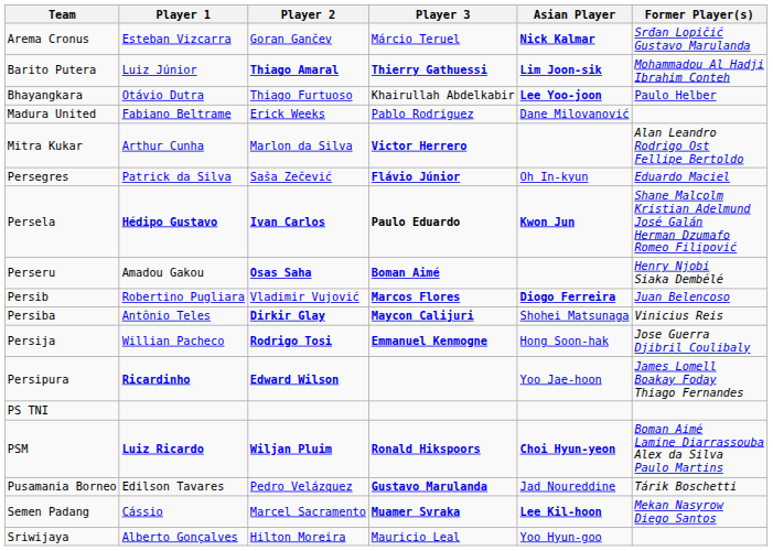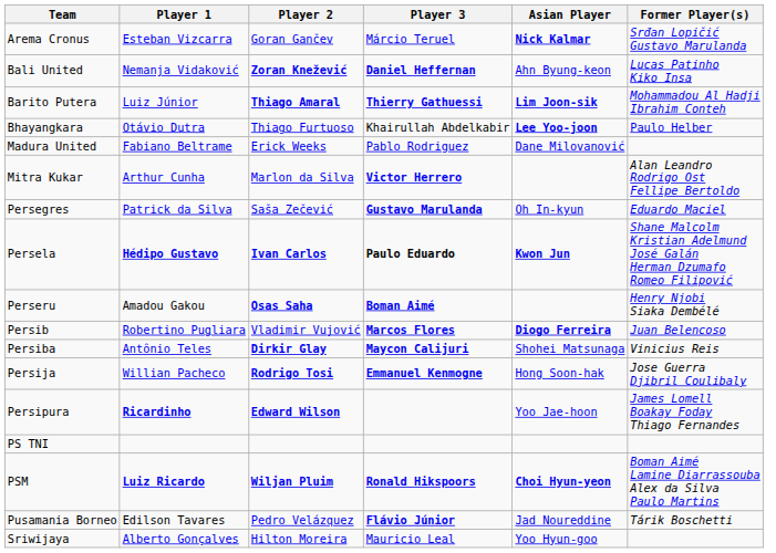 <table class="wikitable">
 <tr>
 <th>Team</th>
 <th>Player 1</th>
 <th>Player 2</th>
 <th>Player 3</th>
 <th>Asian Player</th>
 <th>Former Player(s)</th>
 </tr>
 <tr>
 <td>Arema Cronus</td>
 <td> <a href='#'>Esteban Vizcarra</a></td>
 <td> <a href='#'>Goran Gančev</a></td>
 <td> <a href='#'>Márcio Teruel</a></td>
 <td> <strong><a href='#'>Nick Kalmar</a></strong></td>
 <td> <em><a href='#'>Srđan Lopičić</a></em><br> <em><a href='#'>Gustavo Marulanda</a></em></td>
+</tr>
+<tr>
+<td>Bali United</td>
+<td> <a href='#'>Nemanja Vidaković</a></td>
+<td> <strong><a href='#'>Zoran Knežević</a></strong></td>
+<td> <strong><a href='#'>Daniel Heffernan</a></strong></td>
+<td> <a href='#'>Ahn Byung-keon</a></td>
+<td> <em><a href='#'>Lucas Patinho</a></em><br> <em><a href='#'>Kiko Insa</a></em></td>
 </tr>
 <tr>
 <td>Barito Putera</td>
 <td> <a href='#'>Luiz Júnior</a></td>
 <td> <strong><a href='#'>Thiago Amaral</a></strong></td>
 <td> <strong><a href='#'>Thierry Gathuessi</a></strong></td>
 <td> <strong><a href='#'>Lim Joon-sik</a></strong></td>
 <td> <em><a href='#'>Mohammadou Al Hadji</a></em><br> <em><a href='#'>Ibrahim Conteh</a></em></td>
 </tr>
 <tr>
 <td>Bhayangkara</td>
 <td> <a href='#'>Otávio Dutra</a></td>
 <td> <a href='#'>Thiago Furtuoso</a></td>
 <td> Khairullah Abdelkabir</td>
 <td> <strong><a href='#'>Lee Yoo-joon</a></strong></td>
 <td> <a href='#'>Paulo Helber</a></td>
 </tr>
 <tr>
 <td>Madura United</td>
 <td> <a href='#'>Fabiano Beltrame</a></td>
 <td> <a href='#'>Erick Weeks</a></td>
 <td> <a href='#'>Pablo Rodriguez</a></td>
 <td> <a href='#'>Dane Milovanović</a></td>
 <td></td>
 </tr>
 <tr>
 <td>Mitra Kukar</td>
 <td> <a href='#'>Arthur Cunha</a></td>
 <td> <a href='#'>Marlon da Silva</a></td>
 <td> <strong><a href='#'>Victor Herrero</a></strong></td>
 <td></td>
 <td> <em>Alan Leandro</em><br> <em><a href='#'>Rodrigo Ost</a></em><br> <em><a href='#'>Fellipe Bertoldo</a></em></td>
 </tr>
 <tr>
 <td>Persegres</td>
 <td> <a href='#'>Patrick da Silva</a></td>
 <td> <a href='#'>Saša Zečević</a></td>
-<td> <strong><a href='#'>Flávio Júnior</a></strong></td>
+<td> <strong><a href='#'>Gustavo Marulanda</a></strong></td>
 <td> <a href='#'>Oh In-kyun</a></td>
 <td> <em><a href='#'>Eduardo Maciel</a></em></td>
 </tr>
 <tr>
 <td>Persela</td>
 <td> <strong><a href='#'>Hédipo Gustavo</a></strong></td>
 <td> <strong><a href='#'>Ivan Carlos</a></strong></td>
 <td> <strong>Paulo Eduardo</strong></td>
 <td> <strong><a href='#'>Kwon Jun</a></strong></td>
 <td> <em><a href='#'>Shane Malcolm</a></em><br> <em><a href='#'>Kristian Adelmund</a></em><br> <em><a href='#'>José Galán</a></em><br> <em><a href='#'>Herman Dzumafo</a></em><br> <em><a href='#'>Romeo Filipović</a></em></td>
 </tr>
 <tr>
 <td>Perseru</td>
 <td> Amadou Gakou</td>
 <td> <strong><a href='#'>Osas Saha</a></strong></td>
 <td> <strong><a href='#'>Boman Aimé</a></strong></td>
 <td></td>
 <td> <em><a href='#'>Henry Njobi</a></em><br> <em>Siaka Dembélé</em></td>
 </tr>
 <tr>
 <td>Persib</td>
 <td> <a href='#'>Robertino Pugliara</a></td>
 <td> <a href='#'>Vladimir Vujović</a></td>
 <td> <strong><a href='#'>Marcos Flores</a></strong></td>
 <td> <strong><a href='#'>Diogo Ferreira</a></strong></td>
 <td> <em><a href='#'>Juan Belencoso</a></em></td>
 </tr>
 <tr>
 <td>Persiba</td>
 <td> <a href='#'>Antônio Teles</a></td>
 <td><strong> <a href='#'>Dirkir Glay</a></strong></td>
 <td> <strong><a href='#'>Maycon Calijuri</a></strong></td>
 <td> <a href='#'>Shohei Matsunaga</a></td>
 <td> <em>Vinicius Reis</em></td>
 </tr>
 <tr>
 <td>Persija</td>
 <td> <a href='#'>Willian Pacheco</a></td>
 <td> <strong><a href='#'>Rodrigo Tosi</a></strong></td>
 <td> <strong><a href='#'>Emmanuel Kenmogne</a></strong></td>
 <td> <a href='#'>Hong Soon-hak</a></td>
 <td> <em>Jose Guerra</em><br> <em><a href='#'>Djibril Coulibaly</a></em></td>
 </tr>
 <tr>
 <td>Persipura</td>
 <td> <strong><a href='#'>Ricardinho</a></strong></td>
 <td> <strong><a href='#'>Edward Wilson</a></strong></td>
 <td></td>
 <td> <a href='#'>Yoo Jae-hoon</a></td>
 <td> <em><a href='#'>James Lomell</a></em><br> <em><a href='#'>Boakay Foday</a></em><br> <em>Thiago Fernandes</em></td>
 </tr>
 <tr>
 <td>PS TNI</td>
 <td></td>
 <td></td>
 <td></td>
 <td></td>
 <td></td>
 </tr>
 <tr>
 <td>PSM</td>
 <td> <strong><a href='#'>Luiz Ricardo</a></strong></td>
 <td> <strong><a href='#'>Wiljan Pluim</a></strong></td>
 <td> <strong><a href='#'>Ronald Hikspoors</a></strong></td>
 <td> <strong><a href='#'>Choi Hyun-yeon</a></strong></td>
 <td> <em><a href='#'>Boman Aimé</a></em><br> <em><a href='#'>Lamine Diarrassouba</a></em><br> <em>Alex da Silva</em><br> <em><a href='#'>Paulo Martins</a></em></td>
 </tr>
 <tr>
 <td>Pusamania Borneo</td>
 <td> Edilson Tavares</td>
 <td> <a href='#'>Pedro Velázquez</a></td>
-<td> <strong><a href='#'>Gustavo Marulanda</a></strong></td>
+<td> <strong><a href='#'>Flávio Júnior</a></strong></td>
 <td> <a href='#'>Jad Noureddine</a></td>
 <td> <em>Tárik Boschetti</em></td>
-</tr>
-<tr>
-<td>Semen Padang</td>
-<td> <a href='#'>Cássio</a></td>
-<td> <a href='#'>Marcel Sacramento</a></td>
-<td> <strong><a href='#'>Muamer Svraka</a></strong></td>
-<td> <strong><a href='#'>Lee Kil-hoon</a></strong></td>
-<td> <em><a href='#'>Mekan Nasyrow</a></em><br> <em><a href='#'>Diego Santos</a></em></td>
 </tr>
 <tr>
 <td>Sriwijaya</td>
 <td> <a href='#'>Alberto Gonçalves</a></td>
 <td> <a href='#'>Hilton Moreira</a></td>
 <td> <a href='#'>Mauricio Leal</a></td>
 <td> <a href='#'>Yoo Hyun-goo</a></td>
 <td></td>
 </tr>
 </table>
